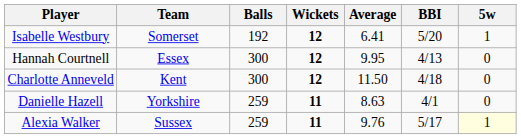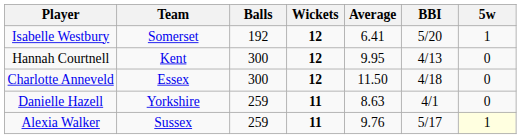 <table class="wikitable" style="text-align:center">
 <tr>
 <th width=125>Player</th>
 <th width=125>Team</th>
 <th width=60>Balls</th>
 <th width=60>Wickets</th>
 <th width=60>Average</th>
 <th width=60>BBI</th>
 <th width=60>5w</th>
 </tr>
 <tr>
 <td><a href='#'>Isabelle Westbury</a></td>
 <td><a href='#'>Somerset</a></td>
 <td>192</td>
 <td><strong>12</strong></td>
 <td>6.41</td>
 <td>5/20</td>
 <td>1</td>
 </tr>
 <tr>
 <td>Hannah Courtnell</td>
-<td><a href='#'>Essex</a></td>
+<td><a href='#'>Kent</a></td>
 <td>300</td>
 <td><strong>12</strong></td>
 <td>9.95</td>
 <td>4/13</td>
 <td>0</td>
 </tr>
 <tr>
 <td><a href='#'>Charlotte Anneveld</a></td>
-<td><a href='#'>Kent</a></td>
+<td><a href='#'>Essex</a></td>
 <td>300</td>
 <td><strong>12</strong></td>
 <td>11.50</td>
 <td>4/18</td>
 <td>0</td>
 </tr>
 <tr>
 <td><a href='#'>Danielle Hazell</a></td>
 <td><a href='#'>Yorkshire</a></td>
 <td>259</td>
 <td><strong>11</strong></td>
 <td>8.63</td>
 <td>4/1</td>
 <td>0</td>
 </tr>
 <tr>
 <td><a href='#'>Alexia Walker</a></td>
 <td><a href='#'>Sussex</a></td>
 <td>259</td>
 <td><strong>11</strong></td>
 <td>9.76</td>
 <td>5/17</td>
 <td style="background: lightyellow;">1</td>
 </tr>
 </table>
